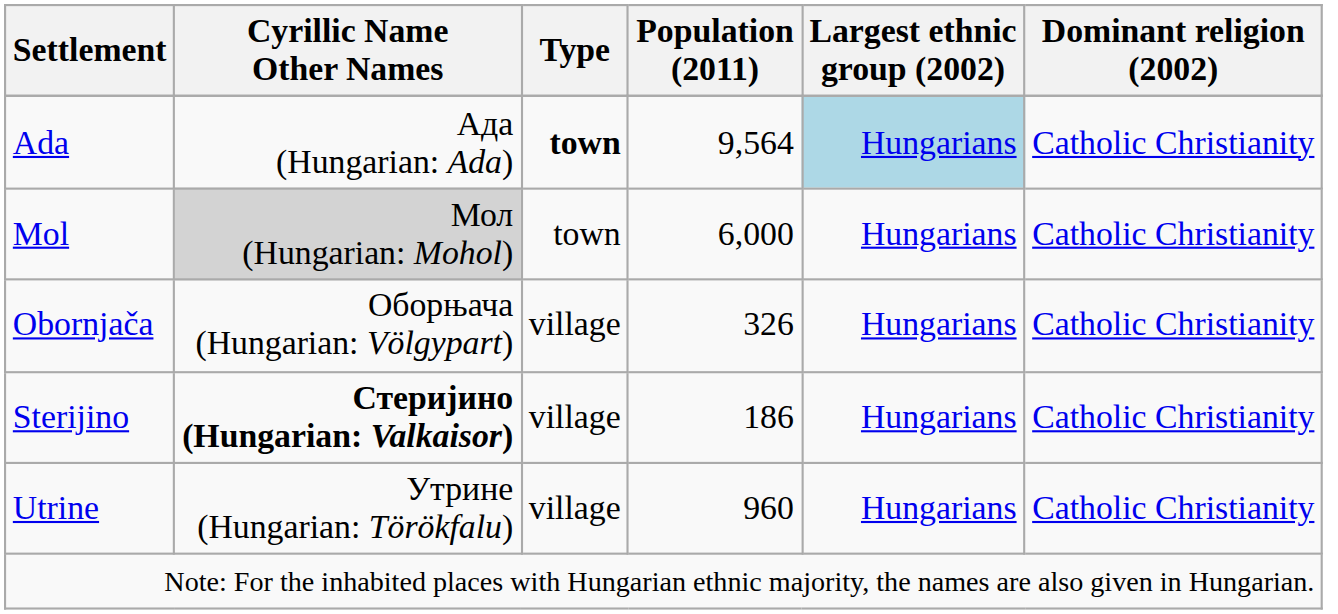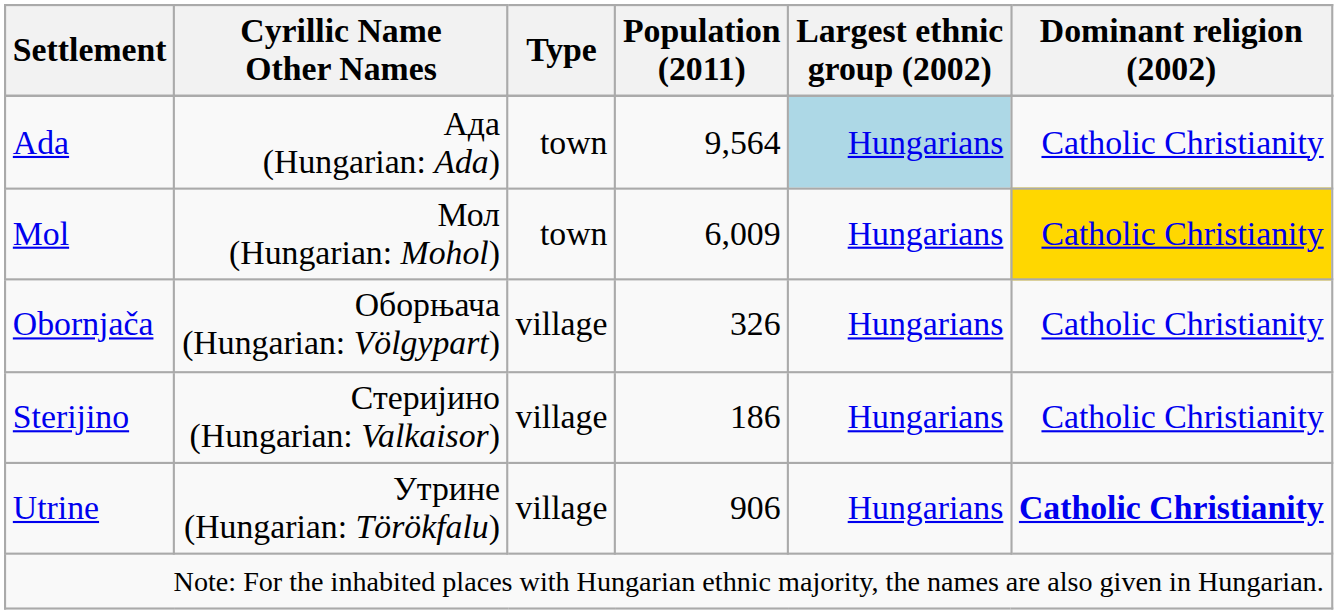 <table class="wikitable" style="text-align: right;">
 <tr bgcolor="#e0e0e0">
 <th rowspan="1">Settlement</th>
 <th colspan="1">Cyrillic Name<br>Other Names</th>
 <th colspan="1">Type</th>
 <th colspan="1">Population<br>(2011)</th>
 <th colspan="1">Largest ethnic<br>group (2002)</th>
 <th colspan="1">Dominant religion<br>(2002)</th>
 </tr>
 <tr bgcolor="#e0e0e0">
 </tr>
 <tr>
 <td align="left"><a href='#'>Ada</a></td>
 <td>Ада<br>(Hungarian: <em>Ada</em>)</td>
-<td><strong>town</strong></td>
+<td>town</td>
 <td>9,564</td>
 <td style="background: lightblue;"><a href='#'>Hungarians</a></td>
 <td><a href='#'>Catholic Christianity</a></td>
 </tr>
 <tr>
 <td align="left"><a href='#'>Mol</a></td>
-<td style="background: lightgrey;">Мол<br>(Hungarian: <em>Mohol</em>)</td>
+<td>Мол<br>(Hungarian: <em>Mohol</em>)</td>
 <td>town</td>
-<td>6,000</td>
+<td>6,009</td>
 <td><a href='#'>Hungarians</a></td>
-<td><a href='#'>Catholic Christianity</a></td>
+<td style="background: gold;"><a href='#'>Catholic Christianity</a></td>
 </tr>
 <tr>
 <td align="left"><a href='#'>Obornjača</a></td>
 <td>Оборњача<br>(Hungarian: <em>Völgypart</em>)</td>
 <td>village</td>
 <td>326</td>
 <td><a href='#'>Hungarians</a></td>
 <td><a href='#'>Catholic Christianity</a></td>
 </tr>
 <tr>
 <td align="left"><a href='#'>Sterijino</a></td>
-<td><strong>Стеријино<br>(Hungarian: <em>Valkaisor</em>)</strong></td>
+<td>Стеријино<br>(Hungarian: <em>Valkaisor</em>)</td>
 <td>village</td>
 <td>186</td>
 <td><a href='#'>Hungarians</a></td>
 <td><a href='#'>Catholic Christianity</a></td>
 </tr>
 <tr>
 <td align="left"><a href='#'>Utrine</a></td>
 <td>Утрине<br>(Hungarian: <em>Törökfalu</em>)</td>
 <td>village</td>
-<td>960</td>
+<td>906</td>
 <td><a href='#'>Hungarians</a></td>
-<td><a href='#'>Catholic Christianity</a></td>
+<td><strong><a href='#'>Catholic Christianity</a></strong></td>
 </tr>
 <tr>
 <td colspan="19"><small>Note: For the inhabited places with Hungarian ethnic majority, the names are also given in Hungarian.</small></td>
 </tr>
 </table>
